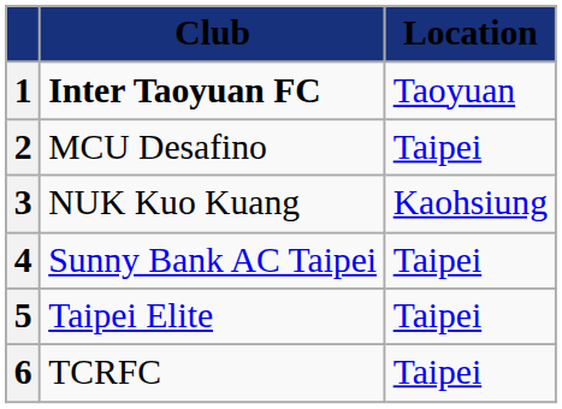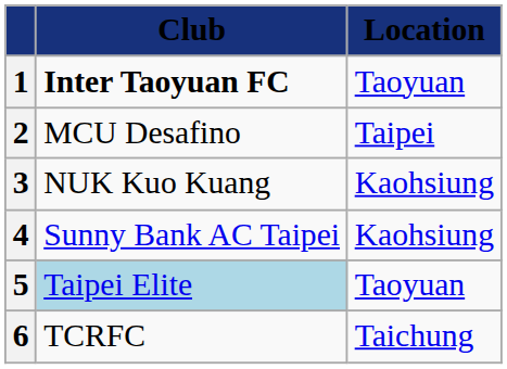 <table class="wikitable sortable" style="text-align:left">
 <tr>
 <th style="background:#17317c;"></th>
 <th style="background:#17317c;"><span>Club</span></th>
 <th style="background:#17317c;"><span>Location</span></th>
 </tr>
 <tr>
 <th>1</th>
 <td><strong>Inter Taoyuan FC</strong></td>
 <td><a href='#'>Taoyuan</a></td>
 </tr>
 <tr>
 <th>2</th>
 <td>MCU Desafino</td>
 <td><a href='#'>Taipei</a></td>
 </tr>
 <tr>
 <th>3</th>
 <td>NUK Kuo Kuang</td>
 <td><a href='#'>Kaohsiung</a></td>
 </tr>
 <tr>
 <th>4</th>
 <td><a href='#'>Sunny Bank AC Taipei</a></td>
-<td><a href='#'>Taipei</a></td>
+<td><a href='#'>Kaohsiung</a></td>
 </tr>
 <tr>
 <th>5</th>
-<td><a href='#'>Taipei Elite</a></td>
-<td><a href='#'>Taipei</a></td>
+<td style="background: lightblue;"><a href='#'>Taipei Elite</a></td>
+<td><a href='#'>Taoyuan</a></td>
 </tr>
 <tr>
 <th>6</th>
 <td>TCRFC</td>
-<td><a href='#'>Taipei</a></td>
+<td><a href='#'>Taichung</a></td>
 </tr>
 </table>
